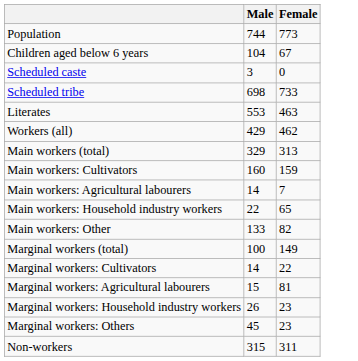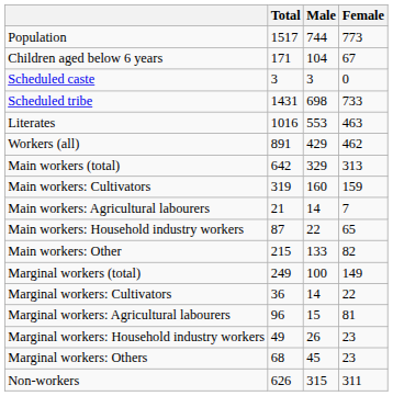 <table class="wikitable sortable">
 <tr>
 <th></th>
+<th>Total</th>
 <th>Male</th>
 <th>Female</th>
 </tr>
 <tr>
 <td>Population</td>
+<td>1517</td>
 <td>744</td>
 <td>773</td>
 </tr>
 <tr>
 <td>Children aged below 6 years</td>
+<td>171</td>
 <td>104</td>
 <td>67</td>
 </tr>
 <tr>
 <td><a href='#'>Scheduled caste</a></td>
 <td>3</td>
+<td>3</td>
 <td>0</td>
 </tr>
 <tr>
 <td><a href='#'>Scheduled tribe</a></td>
+<td>1431</td>
 <td>698</td>
 <td>733</td>
 </tr>
 <tr>
 <td>Literates</td>
+<td>1016</td>
 <td>553</td>
 <td>463</td>
 </tr>
 <tr>
 <td>Workers (all)</td>
+<td>891</td>
 <td>429</td>
 <td>462</td>
 </tr>
 <tr>
 <td>Main workers (total)</td>
+<td>642</td>
 <td>329</td>
 <td>313</td>
 </tr>
 <tr>
 <td>Main workers: Cultivators</td>
+<td>319</td>
 <td>160</td>
 <td>159</td>
 </tr>
 <tr>
 <td>Main workers: Agricultural labourers</td>
+<td>21</td>
 <td>14</td>
 <td>7</td>
 </tr>
 <tr>
 <td>Main workers: Household industry workers</td>
+<td>87</td>
 <td>22</td>
 <td>65</td>
 </tr>
 <tr>
 <td>Main workers: Other</td>
+<td>215</td>
 <td>133</td>
 <td>82</td>
 </tr>
 <tr>
 <td>Marginal workers (total)</td>
+<td>249</td>
 <td>100</td>
 <td>149</td>
 </tr>
 <tr>
 <td>Marginal workers: Cultivators</td>
+<td>36</td>
 <td>14</td>
 <td>22</td>
 </tr>
 <tr>
 <td>Marginal workers: Agricultural labourers</td>
+<td>96</td>
 <td>15</td>
 <td>81</td>
 </tr>
 <tr>
 <td>Marginal workers: Household industry workers</td>
+<td>49</td>
 <td>26</td>
 <td>23</td>
 </tr>
 <tr>
 <td>Marginal workers: Others</td>
+<td>68</td>
 <td>45</td>
 <td>23</td>
 </tr>
 <tr>
 <td>Non-workers</td>
+<td>626</td>
 <td>315</td>
 <td>311</td>
 </tr>
 </table>
